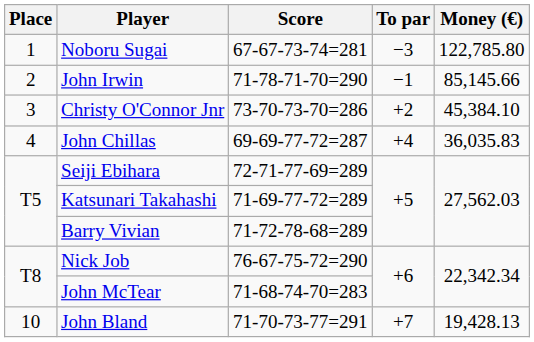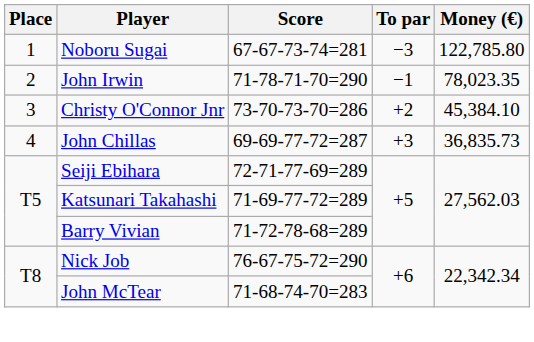 <table class="wikitable">
 <tr>
 <th>Place</th>
 <th>Player</th>
 <th>Score</th>
 <th>To par</th>
 <th>Money (€)</th>
 </tr>
 <tr>
 <td align="center">1</td>
 <td> <a href='#'>Noboru Sugai</a></td>
 <td>67-67-73-74=281</td>
 <td align="center">−3</td>
 <td align="center">122,785.80</td>
 </tr>
 <tr>
 <td align="center">2</td>
 <td> <a href='#'>John Irwin</a></td>
 <td>71-78-71-70=290</td>
 <td align="center">−1</td>
-<td align="center">85,145.66</td>
+<td align="center">78,023.35</td>
 </tr>
 <tr>
 <td align="center">3</td>
 <td> <a href='#'>Christy O'Connor Jnr</a></td>
 <td>73-70-73-70=286</td>
 <td align="center">+2</td>
 <td align="center">45,384.10</td>
 </tr>
 <tr>
 <td align="center">4</td>
 <td> <a href='#'>John Chillas</a></td>
 <td>69-69-77-72=287</td>
-<td align="center">+4</td>
-<td align="center">36,035.83</td>
+<td align="center">+3</td>
+<td align="center">36,835.73</td>
 </tr>
 <tr>
 <td rowspan="3" align="center">T5</td>
 <td> <a href='#'>Seiji Ebihara</a></td>
 <td>72-71-77-69=289</td>
 <td rowspan="3" align="center">+5</td>
 <td rowspan="3" align="center">27,562.03</td>
 </tr>
 <tr>
 <td> <a href='#'>Katsunari Takahashi</a></td>
 <td>71-69-77-72=289</td>
 </tr>
 <tr>
 <td> <a href='#'>Barry Vivian</a></td>
 <td>71-72-78-68=289</td>
 </tr>
 <tr>
 <td rowspan="2" align="center">T8</td>
 <td> <a href='#'>Nick Job</a></td>
 <td>76-67-75-72=290</td>
 <td rowspan="2" align="center">+6</td>
 <td rowspan="2" align="center">22,342.34</td>
 </tr>
 <tr>
 <td> <a href='#'>John McTear</a></td>
 <td>71-68-74-70=283</td>
 </tr>
-<tr>
-<td align="center">10</td>
-<td> <a href='#'>John Bland</a></td>
-<td>71-70-73-77=291</td>
-<td align="center">+7</td>
-<td align="center">19,428.13</td>
-</tr>
 </table>
